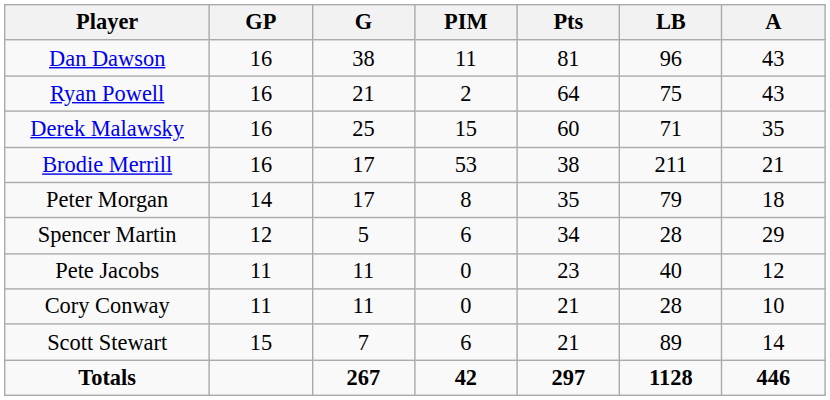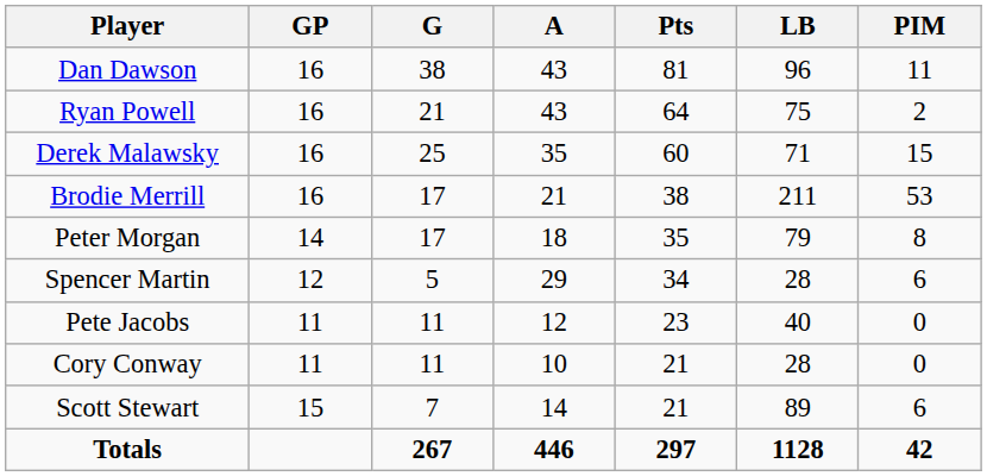 <table class="wikitable sortable">
 <tr align=center>
 <th width="20%">Player</th>
 <th width="10%">GP</th>
 <th width="10%">G</th>
-<th width="10%">PIM</th>
+<th width="10%">A</th>
 <th width="10%">Pts</th>
 <th width="10%">LB</th>
-<th width="10%">A</th>
+<th width="10%">PIM</th>
 </tr>
 <tr align=center>
 <td><a href='#'>Dan Dawson</a></td>
 <td>16</td>
 <td>38</td>
-<td>11</td>
+<td>43</td>
 <td>81</td>
 <td>96</td>
-<td>43</td>
+<td>11</td>
 </tr>
 <tr align=center>
 <td><a href='#'>Ryan Powell</a></td>
 <td>16</td>
 <td>21</td>
-<td>2</td>
+<td>43</td>
 <td>64</td>
 <td>75</td>
-<td>43</td>
+<td>2</td>
 </tr>
 <tr align=center>
 <td><a href='#'>Derek Malawsky</a></td>
 <td>16</td>
 <td>25</td>
-<td>15</td>
+<td>35</td>
 <td>60</td>
 <td>71</td>
-<td>35</td>
+<td>15</td>
 </tr>
 <tr align=center>
 <td><a href='#'>Brodie Merrill</a></td>
 <td>16</td>
 <td>17</td>
-<td>53</td>
+<td>21</td>
 <td>38</td>
 <td>211</td>
-<td>21</td>
+<td>53</td>
 </tr>
 <tr align=center>
 <td>Peter Morgan</td>
 <td>14</td>
 <td>17</td>
-<td>8</td>
+<td>18</td>
 <td>35</td>
 <td>79</td>
-<td>18</td>
+<td>8</td>
 </tr>
 <tr align=center>
 <td>Spencer Martin</td>
 <td>12</td>
 <td>5</td>
-<td>6</td>
+<td>29</td>
 <td>34</td>
 <td>28</td>
-<td>29</td>
+<td>6</td>
 </tr>
 <tr align=center>
 <td>Pete Jacobs</td>
 <td>11</td>
 <td>11</td>
-<td>0</td>
+<td>12</td>
 <td>23</td>
 <td>40</td>
-<td>12</td>
+<td>0</td>
 </tr>
 <tr align=center>
 <td>Cory Conway</td>
 <td>11</td>
 <td>11</td>
-<td>0</td>
+<td>10</td>
 <td>21</td>
 <td>28</td>
-<td>10</td>
+<td>0</td>
 </tr>
 <tr align=center>
 <td>Scott Stewart</td>
 <td>15</td>
 <td>7</td>
-<td>6</td>
+<td>14</td>
 <td>21</td>
 <td>89</td>
-<td>14</td>
+<td>6</td>
 </tr>
 <tr align=center>
 <td><strong>Totals</strong></td>
 <td></td>
 <td><strong>267</strong></td>
-<td><strong>42</strong></td>
+<td><strong>446</strong></td>
 <td><strong>297</strong></td>
 <td><strong>1128</strong></td>
-<td><strong>446</strong></td>
+<td><strong>42</strong></td>
 </tr>
 </table>
